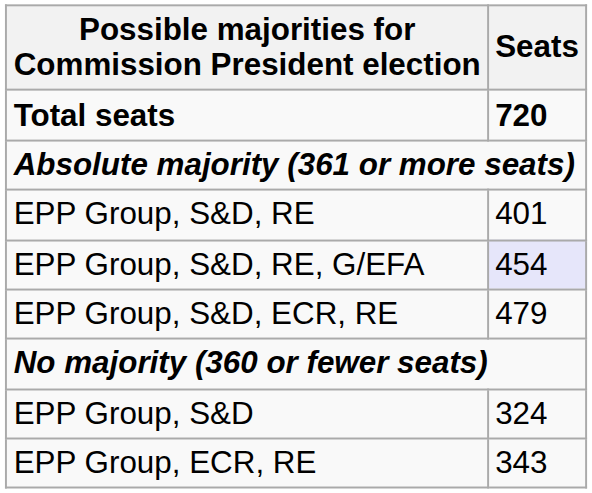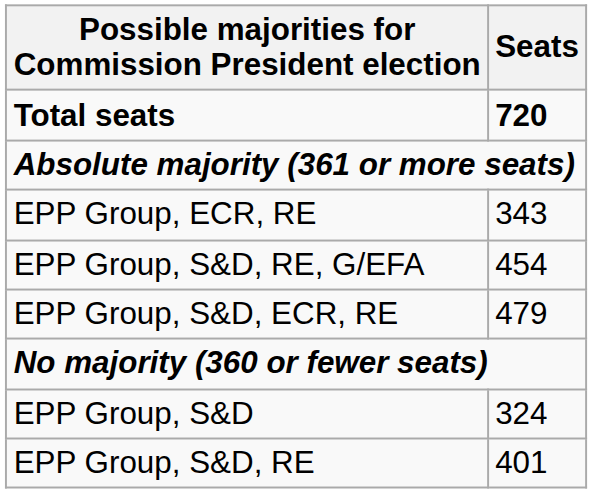 <table class="wikitable" style="float:right">
 <tr>
 <th>Possible majorities for<br>Commission President election</th>
 <th>Seats</th>
 </tr>
 <tr>
 <td><strong>Total seats</strong></td>
 <td><strong>720</strong></td>
 </tr>
 <tr>
 <td colspan="2"><strong><em>Absolute majority (361 or more seats)</em></strong></td>
 </tr>
 <tr>
-<td>   EPP Group, S&D, RE</td>
-<td>401</td>
+<td>   EPP Group, ECR, RE</td>
+<td>343</td>
 </tr>
 <tr>
 <td>    EPP Group, S&D, RE, G/EFA</td>
-<td style="background: lavender;">454</td>
+<td>454</td>
 </tr>
 <tr>
 <td>    EPP Group, S&D, ECR, RE</td>
 <td>479</td>
 </tr>
 <tr>
 <td colspan="2"><strong><em>No majority (360 or fewer seats)</em></strong></td>
 </tr>
 <tr>
 <td>  EPP Group, S&D</td>
 <td>324</td>
 </tr>
 <tr>
-<td>   EPP Group, ECR, RE</td>
-<td>343</td>
+<td>   EPP Group, S&D, RE</td>
+<td>401</td>
 </tr>
 </table>
